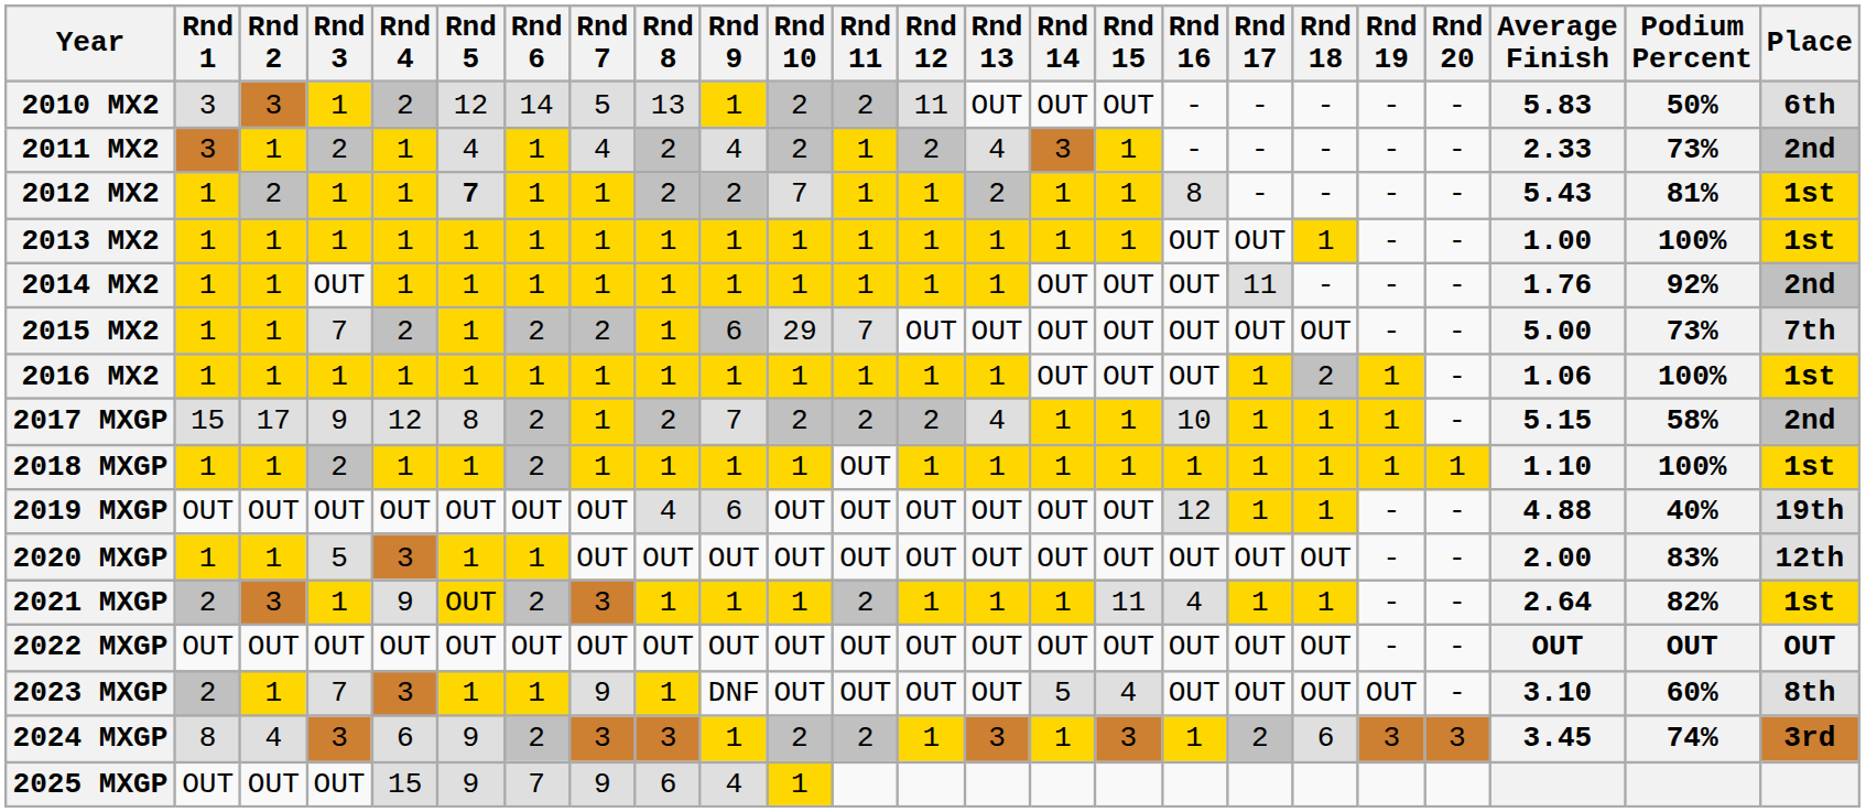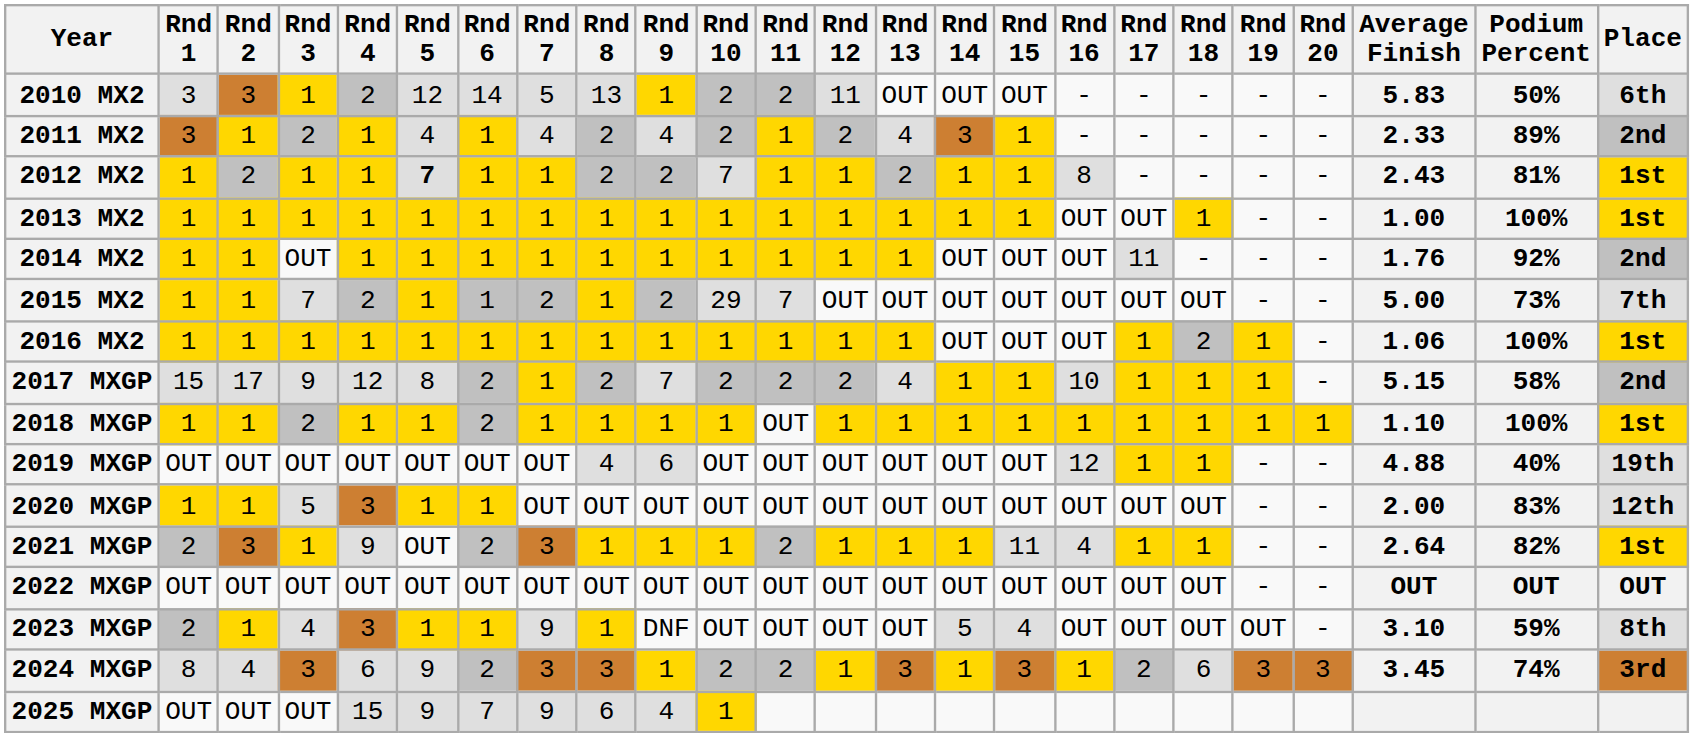 <table class="wikitable" style="font-size: 85%; text-align:center">
 <tr valign="top">
 <th valign="middle">Year</th>
 <th>Rnd<br>1</th>
 <th>Rnd<br>2</th>
 <th>Rnd<br>3</th>
 <th>Rnd<br>4</th>
 <th>Rnd<br>5</th>
 <th>Rnd<br>6</th>
 <th>Rnd<br>7</th>
 <th>Rnd<br>8</th>
 <th>Rnd<br>9</th>
 <th>Rnd<br>10</th>
 <th>Rnd<br>11</th>
 <th>Rnd<br>12</th>
 <th>Rnd<br>13</th>
 <th>Rnd<br>14</th>
 <th>Rnd<br>15</th>
 <th>Rnd<br>16</th>
 <th>Rnd<br>17</th>
 <th>Rnd<br>18</th>
 <th>Rnd<br>19</th>
 <th>Rnd<br>20</th>
 <th valign="middle">Average<br>Finish</th>
 <th valign="middle">Podium<br>Percent</th>
 <th valign="middle">Place</th>
 </tr>
 <tr>
 <th>2010 MX2</th>
 <td style="background:#dfdfdf;">3</td>
 <td style="background:#CD7F32;">3</td>
 <td style="background: gold;">1</td>
 <td style="background: silver;">2</td>
 <td style="background:#dfdfdf;">12</td>
 <td style="background:#dfdfdf;">14</td>
 <td style="background:#dfdfdf;">5</td>
 <td style="background:#dfdfdf;">13</td>
 <td style="background: gold;">1</td>
 <td style="background: silver;">2</td>
 <td style="background: silver;">2</td>
 <td style="background:#dfdfdf;">11</td>
 <td>OUT</td>
 <td>OUT</td>
 <td>OUT</td>
 <td>-</td>
 <td>-</td>
 <td>-</td>
 <td>-</td>
 <td>-</td>
 <th>5.83</th>
 <th>50%</th>
 <th style="background:#dfdfdf;">6th</th>
 </tr>
 <tr>
 <th>2011 MX2</th>
 <td style="background:#CD7F32;">3</td>
 <td style="background: gold;">1</td>
 <td style="background: silver;">2</td>
 <td style="background: gold;">1</td>
 <td style="background:#dfdfdf;">4</td>
 <td style="background: gold;">1</td>
 <td style="background:#dfdfdf;">4</td>
 <td style="background: silver;">2</td>
 <td style="background:#dfdfdf;">4</td>
 <td style="background: silver;">2</td>
 <td style="background: gold;">1</td>
 <td style="background: silver;">2</td>
 <td style="background:#dfdfdf;">4</td>
 <td style="background:#CD7F32;">3</td>
 <td style="background: gold;">1</td>
 <td>-</td>
 <td>-</td>
 <td>-</td>
 <td>-</td>
 <td>-</td>
 <th>2.33</th>
-<th>73%</th>
+<th>89%</th>
 <th style="background: silver;">2nd</th>
 </tr>
 <tr>
 <th>2012 MX2</th>
 <td style="background: gold;">1</td>
 <td style="background: silver;">2</td>
 <td style="background: gold;">1</td>
 <td style="background: gold;">1</td>
 <td style="background:#dfdfdf;"><strong>7</strong></td>
 <td style="background: gold;">1</td>
 <td style="background: gold;">1</td>
 <td style="background: silver;">2</td>
 <td style="background: silver;">2</td>
 <td style="background:#dfdfdf;">7</td>
 <td style="background: gold;">1</td>
 <td style="background: gold;">1</td>
 <td style="background: silver;">2</td>
 <td style="background: gold;">1</td>
 <td style="background: gold;">1</td>
 <td style="background:#dfdfdf;">8</td>
 <td>-</td>
 <td>-</td>
 <td>-</td>
 <td>-</td>
-<th>5.43</th>
+<th>2.43</th>
 <th>81%</th>
 <th style="background: gold;">1st</th>
 </tr>
 <tr>
 <th>2013 MX2</th>
 <td style="background: gold;">1</td>
 <td style="background: gold;">1</td>
 <td style="background: gold;">1</td>
 <td style="background: gold;">1</td>
 <td style="background: gold;">1</td>
 <td style="background: gold;">1</td>
 <td style="background: gold;">1</td>
 <td style="background: gold;">1</td>
 <td style="background: gold;">1</td>
 <td style="background: gold;">1</td>
 <td style="background: gold;">1</td>
 <td style="background: gold;">1</td>
 <td style="background: gold;">1</td>
 <td style="background: gold;">1</td>
 <td style="background: gold;">1</td>
 <td>OUT</td>
 <td>OUT</td>
 <td style="background: gold;">1</td>
 <td>-</td>
 <td>-</td>
 <th>1.00</th>
 <th>100%</th>
 <th style="background: gold;">1st</th>
 </tr>
 <tr>
 <th>2014 MX2</th>
 <td style="background: gold;">1</td>
 <td style="background: gold;">1</td>
 <td>OUT</td>
 <td style="background: gold;">1</td>
 <td style="background: gold;">1</td>
 <td style="background: gold;">1</td>
 <td style="background: gold;">1</td>
 <td style="background: gold;">1</td>
 <td style="background: gold;">1</td>
 <td style="background: gold;">1</td>
 <td style="background: gold;">1</td>
 <td style="background: gold;">1</td>
 <td style="background: gold;">1</td>
 <td>OUT</td>
 <td>OUT</td>
 <td>OUT</td>
 <td style="background:#dfdfdf;">11</td>
 <td>-</td>
 <td>-</td>
 <td>-</td>
 <th>1.76</th>
 <th>92%</th>
 <th style="background: silver;">2nd</th>
 </tr>
 <tr>
 <th>2015 MX2</th>
 <td style="background: gold;">1</td>
 <td style="background: gold;">1</td>
 <td style="background:#dfdfdf;">7</td>
 <td style="background: silver;">2</td>
 <td style="background: gold;">1</td>
-<td style="background: silver;">2</td>
+<td style="background: silver;">1</td>
 <td style="background: silver;">2</td>
 <td style="background: gold;">1</td>
-<td style="background: silver;">6</td>
+<td style="background: silver;">2</td>
 <td style="background:#dfdfdf;">29</td>
 <td style="background:#dfdfdf;">7</td>
 <td>OUT</td>
 <td>OUT</td>
 <td>OUT</td>
 <td>OUT</td>
 <td>OUT</td>
 <td>OUT</td>
 <td>OUT</td>
 <td>-</td>
 <td>-</td>
 <th>5.00</th>
 <th>73%</th>
 <th style="background:#dfdfdf;">7th</th>
 </tr>
 <tr>
 <th>2016 MX2</th>
 <td style="background: gold;">1</td>
 <td style="background: gold;">1</td>
 <td style="background: gold;">1</td>
 <td style="background: gold;">1</td>
 <td style="background: gold;">1</td>
 <td style="background: gold;">1</td>
 <td style="background: gold;">1</td>
 <td style="background: gold;">1</td>
 <td style="background: gold;">1</td>
 <td style="background: gold;">1</td>
 <td style="background: gold;">1</td>
 <td style="background: gold;">1</td>
 <td style="background: gold;">1</td>
 <td>OUT</td>
 <td>OUT</td>
 <td>OUT</td>
 <td style="background: gold;">1</td>
 <td style="background: silver;">2</td>
 <td style="background: gold;">1</td>
 <td>-</td>
 <th>1.06</th>
 <th>100%</th>
 <th style="background: gold;">1st</th>
 </tr>
 <tr>
 <th>2017 MXGP</th>
 <td style="background:#dfdfdf;">15</td>
 <td style="background:#dfdfdf;">17</td>
 <td style="background:#dfdfdf;">9</td>
 <td style="background:#dfdfdf;">12</td>
 <td style="background:#dfdfdf;">8</td>
 <td style="background: silver;">2</td>
 <td style="background: gold;">1</td>
 <td style="background: silver;">2</td>
 <td style="background:#dfdfdf;">7</td>
 <td style="background: silver;">2</td>
 <td style="background: silver;">2</td>
 <td style="background: silver;">2</td>
 <td style="background:#dfdfdf;">4</td>
 <td style="background: gold;">1</td>
 <td style="background: gold;">1</td>
 <td style="background:#dfdfdf;">10</td>
 <td style="background: gold;">1</td>
 <td style="background: gold;">1</td>
 <td style="background: gold;">1</td>
 <td>-</td>
 <th>5.15</th>
 <th>58%</th>
 <th style="background: silver;">2nd</th>
 </tr>
 <tr>
 <th>2018 MXGP</th>
 <td style="background: gold;">1</td>
 <td style="background: gold;">1</td>
 <td style="background: silver;">2</td>
 <td style="background: gold;">1</td>
 <td style="background: gold;">1</td>
 <td style="background: silver;">2</td>
 <td style="background: gold;">1</td>
 <td style="background: gold;">1</td>
 <td style="background: gold;">1</td>
 <td style="background: gold;">1</td>
 <td>OUT</td>
 <td style="background: gold;">1</td>
 <td style="background: gold;">1</td>
 <td style="background: gold;">1</td>
 <td style="background: gold;">1</td>
 <td style="background: gold;">1</td>
 <td style="background: gold;">1</td>
 <td style="background: gold;">1</td>
 <td style="background: gold;">1</td>
 <td style="background: gold;">1</td>
 <th>1.10</th>
 <th>100%</th>
 <th style="background: gold;">1st</th>
 </tr>
 <tr>
 <th>2019 MXGP</th>
 <td>OUT</td>
 <td>OUT</td>
 <td>OUT</td>
 <td>OUT</td>
 <td>OUT</td>
 <td>OUT</td>
 <td>OUT</td>
 <td style="background:#dfdfdf;">4</td>
 <td style="background:#dfdfdf;">6</td>
 <td>OUT</td>
 <td>OUT</td>
 <td>OUT</td>
 <td>OUT</td>
 <td>OUT</td>
 <td>OUT</td>
 <td style="background:#dfdfdf;">12</td>
 <td style="background: gold;">1</td>
 <td style="background: gold;">1</td>
 <td>-</td>
 <td>-</td>
 <th>4.88</th>
 <th>40%</th>
 <th style="background:#dfdfdf;">19th</th>
 </tr>
 <tr>
 <th>2020 MXGP</th>
 <td style="background: gold;">1</td>
 <td style="background: gold;">1</td>
 <td style="background:#dfdfdf;">5</td>
 <td style="background:#CD7F32;">3</td>
 <td style="background: gold;">1</td>
 <td style="background: gold;">1</td>
 <td>OUT</td>
 <td>OUT</td>
 <td>OUT</td>
 <td>OUT</td>
 <td>OUT</td>
 <td>OUT</td>
 <td>OUT</td>
 <td>OUT</td>
 <td>OUT</td>
 <td>OUT</td>
 <td>OUT</td>
 <td>OUT</td>
 <td>-</td>
 <td>-</td>
 <th>2.00</th>
 <th>83%</th>
 <th style="background:#dfdfdf;">12th</th>
 </tr>
 <tr>
 <th>2021 MXGP</th>
 <td style="background: silver;">2</td>
 <td style="background:#CD7F32;">3</td>
 <td style="background: gold;">1</td>
 <td style="background:#dfdfdf;">9</td>
-<td style="background: gold;">OUT</td>
+<td>OUT</td>
 <td style="background: silver;">2</td>
 <td style="background:#CD7F32;">3</td>
 <td style="background: gold;">1</td>
 <td style="background: gold;">1</td>
 <td style="background: gold;">1</td>
 <td style="background: silver;">2</td>
 <td style="background: gold;">1</td>
 <td style="background: gold;">1</td>
 <td style="background: gold;">1</td>
 <td style="background:#dfdfdf;">11</td>
 <td style="background:#dfdfdf;">4</td>
 <td style="background: gold;">1</td>
 <td style="background: gold;">1</td>
 <td>-</td>
 <td>-</td>
 <th>2.64</th>
 <th>82%</th>
 <th style="background: gold;">1st</th>
 </tr>
 <tr>
 <th>2022 MXGP</th>
 <td>OUT</td>
 <td>OUT</td>
 <td>OUT</td>
 <td>OUT</td>
 <td>OUT</td>
 <td>OUT</td>
 <td>OUT</td>
 <td>OUT</td>
 <td>OUT</td>
 <td>OUT</td>
 <td>OUT</td>
 <td>OUT</td>
 <td>OUT</td>
 <td>OUT</td>
 <td>OUT</td>
 <td>OUT</td>
 <td>OUT</td>
 <td>OUT</td>
 <td>-</td>
 <td>-</td>
 <th>OUT</th>
 <th>OUT</th>
 <th>OUT</th>
 </tr>
 <tr>
 <th>2023 MXGP</th>
 <td style="background: silver;">2</td>
 <td style="background: gold;">1</td>
-<td style="background:#dfdfdf;">7</td>
+<td style="background:#dfdfdf;">4</td>
 <td style="background:#CD7F32;">3</td>
 <td style="background: gold;">1</td>
 <td style="background: gold;">1</td>
 <td style="background:#dfdfdf;">9</td>
 <td style="background: gold;">1</td>
 <td>DNF</td>
 <td>OUT</td>
 <td>OUT</td>
 <td>OUT</td>
 <td>OUT</td>
 <td style="background:#dfdfdf;">5</td>
 <td style="background:#dfdfdf;">4</td>
 <td>OUT</td>
 <td>OUT</td>
 <td>OUT</td>
 <td>OUT</td>
 <td>-</td>
 <th>3.10</th>
-<th>60%</th>
+<th>59%</th>
 <th style="background:#dfdfdf;">8th</th>
 </tr>
 <tr>
 <th>2024 MXGP</th>
 <td style="background:#dfdfdf;">8</td>
 <td style="background:#dfdfdf;">4</td>
 <td style="background:#CD7F32;">3</td>
 <td style="background:#dfdfdf;">6</td>
 <td style="background:#dfdfdf;">9</td>
 <td style="background: silver;">2</td>
 <td style="background:#CD7F32;">3</td>
 <td style="background:#CD7F32;">3</td>
 <td style="background: gold;">1</td>
 <td style="background: silver;">2</td>
 <td style="background: silver;">2</td>
 <td style="background: gold;">1</td>
 <td style="background:#CD7F32;">3</td>
 <td style="background: gold;">1</td>
 <td style="background:#CD7F32;">3</td>
 <td style="background: gold;">1</td>
 <td style="background: silver;">2</td>
 <td style="background:#dfdfdf;">6</td>
 <td style="background:#CD7F32;">3</td>
 <td style="background:#CD7F32;">3</td>
 <th>3.45</th>
 <th>74%</th>
 <th style="background:#CD7F32;">3rd</th>
 </tr>
 <tr>
 <th>2025 MXGP</th>
 <td>OUT</td>
 <td>OUT</td>
 <td>OUT</td>
 <td style="background:#dfdfdf;">15</td>
 <td style="background:#dfdfdf;">9</td>
 <td style="background:#dfdfdf;">7</td>
 <td style="background:#dfdfdf;">9</td>
 <td style="background:#dfdfdf;">6</td>
 <td style="background:#dfdfdf;">4</td>
 <td style="background: gold;">1</td>
 <td></td>
 <td></td>
 <td></td>
 <td></td>
 <td></td>
 <td></td>
 <td></td>
 <td></td>
 <td></td>
 <td></td>
 <th></th>
 <th></th>
 <th></th>
 </tr>
 </table>
